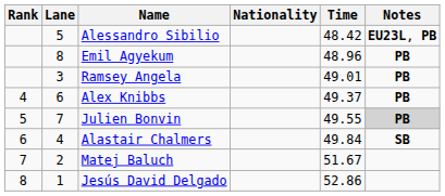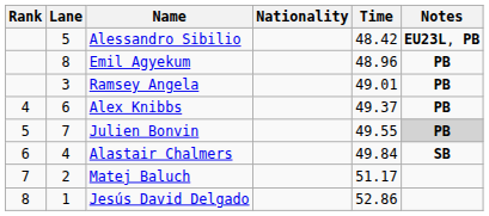 <table class="wikitable sortable" style="text-align:center">
 <tr>
 <th>Rank</th>
 <th>Lane</th>
 <th>Name</th>
 <th>Nationality</th>
 <th>Time</th>
 <th>Notes</th>
 </tr>
 <tr>
 <td></td>
 <td>5</td>
 <td align=left><a href='#'>Alessandro Sibilio</a></td>
 <td align=left></td>
 <td>48.42</td>
 <td><strong>EU23L</strong>, <strong>PB</strong></td>
 </tr>
 <tr>
 <td></td>
 <td>8</td>
 <td align=left><a href='#'>Emil Agyekum</a></td>
 <td align=left></td>
 <td>48.96</td>
 <td><strong>PB</strong></td>
 </tr>
 <tr>
 <td></td>
 <td>3</td>
 <td align=left><a href='#'>Ramsey Angela</a></td>
 <td align=left></td>
 <td>49.01</td>
 <td><strong>PB</strong></td>
 </tr>
 <tr>
 <td>4</td>
 <td>6</td>
 <td align=left><a href='#'>Alex Knibbs</a></td>
 <td align=left></td>
 <td>49.37</td>
 <td><strong>PB</strong></td>
 </tr>
 <tr>
 <td>5</td>
 <td>7</td>
 <td align=left><a href='#'>Julien Bonvin</a></td>
 <td align=left></td>
 <td>49.55</td>
 <td style="background: lightgrey;"><strong>PB</strong></td>
 </tr>
 <tr>
 <td>6</td>
 <td>4</td>
 <td align=left><a href='#'>Alastair Chalmers</a></td>
 <td align=left></td>
 <td>49.84</td>
 <td><strong>SB</strong></td>
 </tr>
 <tr>
 <td>7</td>
 <td>2</td>
 <td align=left><a href='#'>Matej Baluch</a></td>
 <td align=left></td>
-<td>51.67</td>
+<td>51.17</td>
 <td></td>
 </tr>
 <tr>
 <td>8</td>
 <td>1</td>
 <td align=left><a href='#'>Jesús David Delgado</a></td>
 <td align=left></td>
 <td>52.86</td>
 <td></td>
 </tr>
 </table>
